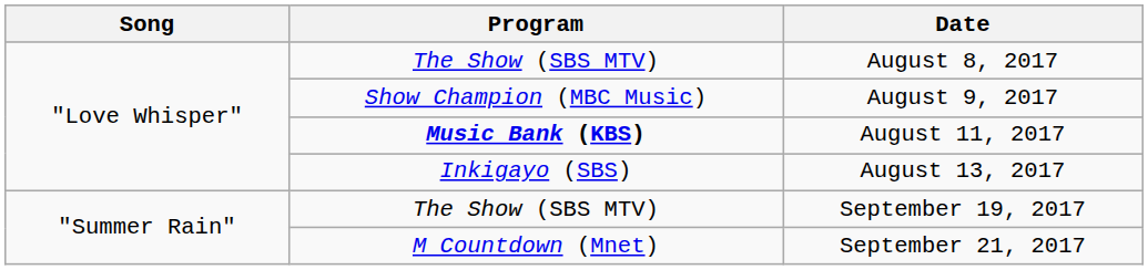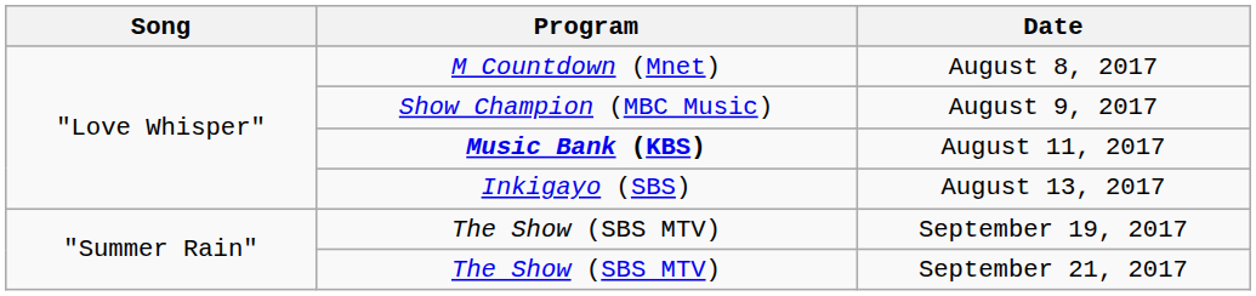 <table class="wikitable" style="text-align:center; width:650px;">
 <tr>
 <th>Song</th>
 <th>Program</th>
 <th>Date</th>
 </tr>
 <tr>
 <td rowspan=4>"Love Whisper"</td>
-<td><em><a href='#'>The Show</a></em> (<a href='#'>SBS MTV</a>)</td>
+<td><em><a href='#'>M Countdown</a></em> (<a href='#'>Mnet</a>)</td>
 <td>August 8, 2017</td>
 </tr>
 <tr>
 <td><em><a href='#'>Show Champion</a></em> (<a href='#'>MBC Music</a>)</td>
 <td>August 9, 2017</td>
 </tr>
 <tr>
 <td><strong><em><a href='#'>Music Bank</a></em> (<a href='#'>KBS</a>)</strong></td>
 <td>August 11, 2017</td>
 </tr>
 <tr>
 <td><em><a href='#'>Inkigayo</a></em> (<a href='#'>SBS</a>)</td>
 <td>August 13, 2017</td>
 </tr>
 <tr>
 <td rowspan=2>"Summer Rain"</td>
 <td><em>The Show</em> (SBS MTV)</td>
 <td>September 19, 2017</td>
 </tr>
 <tr>
-<td><em><a href='#'>M Countdown</a></em> (<a href='#'>Mnet</a>)</td>
+<td><em><a href='#'>The Show</a></em> (<a href='#'>SBS MTV</a>)</td>
 <td>September 21, 2017</td>
 </tr>
 </table>
